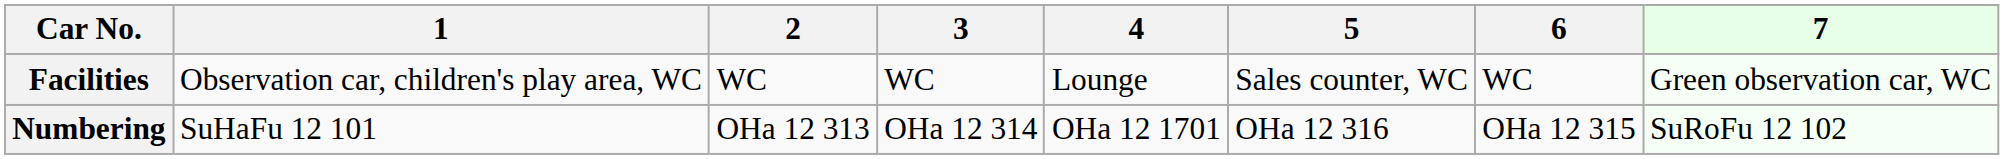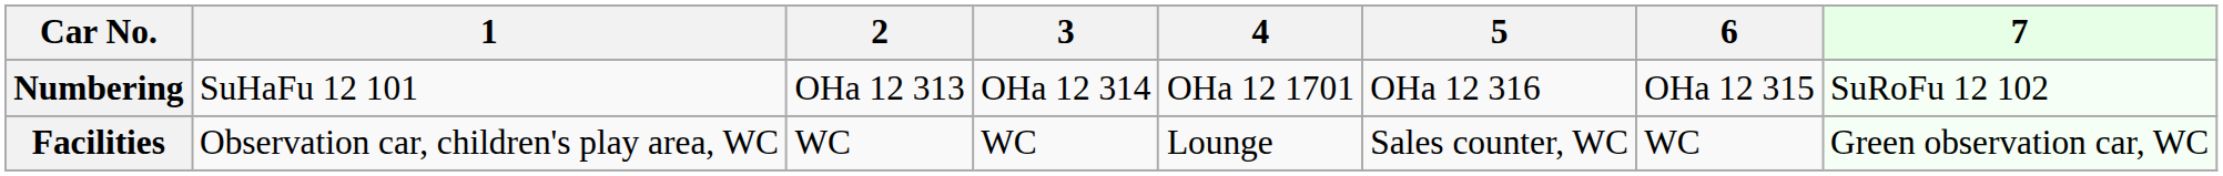 <table class="wikitable">
 <tr>
 <th>Car No.</th>
 <th>1</th>
 <th>2</th>
 <th>3</th>
 <th>4</th>
 <th>5</th>
 <th>6</th>
 <th style="background: #E6FFE6">7</th>
 </tr>
 <tr>
+<th>Numbering</th>
+<td>SuHaFu 12 101</td>
+<td>OHa 12 313</td>
+<td>OHa 12 314</td>
+<td>OHa 12 1701</td>
+<td>OHa 12 316</td>
+<td>OHa 12 315</td>
+<td style="background: #F5FFF5">SuRoFu 12 102</td>
+</tr>
+<tr>
 <th>Facilities</th>
 <td>Observation car, children's play area, WC</td>
 <td>WC</td>
 <td>WC</td>
 <td>Lounge</td>
 <td>Sales counter, WC</td>
 <td>WC</td>
 <td style="background: #F5FFF5">Green observation car, WC</td>
 </tr>
-<tr>
-<th>Numbering</th>
-<td>SuHaFu 12 101</td>
-<td>OHa 12 313</td>
-<td>OHa 12 314</td>
-<td>OHa 12 1701</td>
-<td>OHa 12 316</td>
-<td>OHa 12 315</td>
-<td style="background: #F5FFF5">SuRoFu 12 102</td>
-</tr>
 </table>
